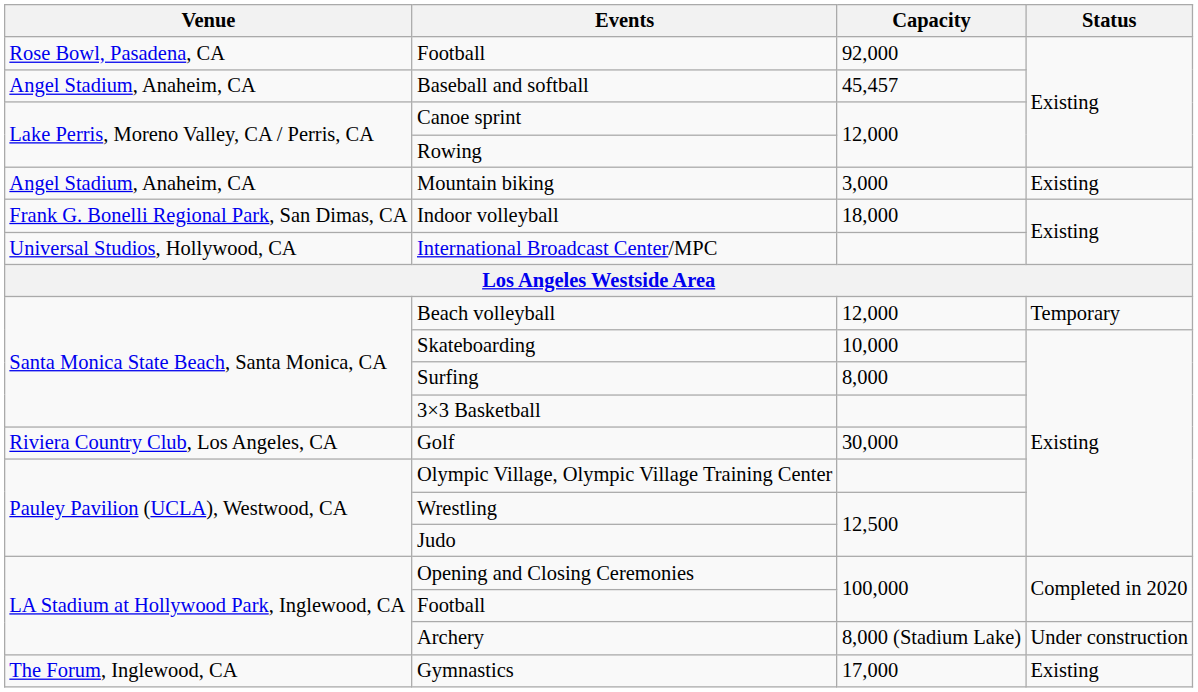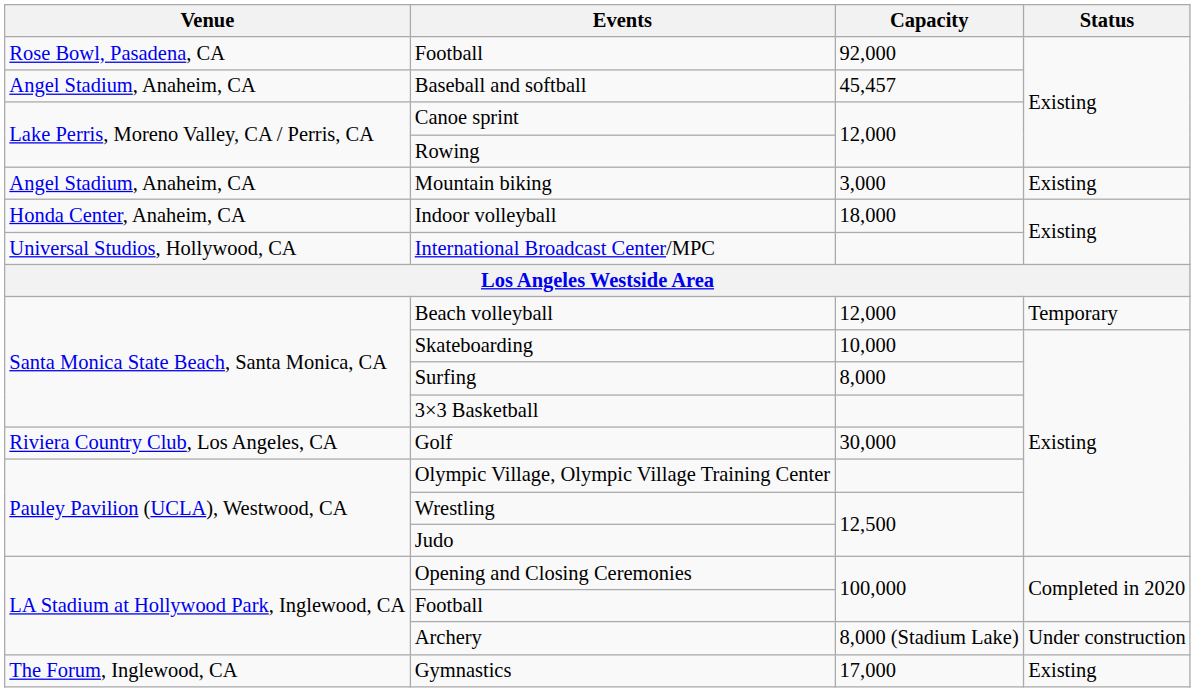 <table class="wikitable">
 <tr>
 <th>Venue</th>
 <th>Events</th>
 <th>Capacity</th>
 <th>Status</th>
 </tr>
 <tr>
 <td rowspan="1"><a href='#'>Rose Bowl, Pasadena</a>, CA</td>
 <td>Football</td>
 <td>92,000</td>
 <td rowspan=4>Existing</td>
 </tr>
 <tr>
 <td rowspan="1"><a href='#'>Angel Stadium</a>, Anaheim, CA</td>
 <td>Baseball and softball</td>
 <td>45,457</td>
 </tr>
 <tr>
 <td rowspan="2"><a href='#'>Lake Perris</a>, Moreno Valley, CA / Perris, CA</td>
 <td>Canoe sprint</td>
 <td rowspan=2>12,000</td>
 </tr>
 <tr>
 <td>Rowing</td>
 </tr>
 <tr>
 <td rowspan="1"><a href='#'>Angel Stadium</a>, Anaheim, CA</td>
 <td>Mountain biking</td>
 <td>3,000</td>
 <td>Existing</td>
 </tr>
 <tr>
-<td rowspan="1"><a href='#'>Frank G. Bonelli Regional Park</a>, San Dimas, CA</td>
+<td rowspan="1"><a href='#'>Honda Center</a>, Anaheim, CA</td>
 <td>Indoor volleyball</td>
 <td>18,000</td>
 <td rowspan=2>Existing</td>
 </tr>
 <tr>
 <td rowspan="1"><a href='#'>Universal Studios</a>, Hollywood, CA</td>
 <td><a href='#'>International Broadcast Center</a>/MPC</td>
 </tr>
 <tr>
 <th colspan=4><a href='#'>Los Angeles Westside Area</a></th>
 </tr>
 <tr>
 <td rowspan="4"><a href='#'>Santa Monica State Beach</a>, Santa Monica, CA</td>
 <td>Beach volleyball</td>
 <td>12,000</td>
 <td>Temporary</td>
 </tr>
 <tr>
 <td>Skateboarding</td>
 <td>10,000</td>
 <td rowspan=7>Existing</td>
 </tr>
 <tr>
 <td>Surfing</td>
 <td>8,000</td>
 </tr>
 <tr>
 <td>3×3 Basketball</td>
 </tr>
 <tr>
 <td rowspan="1"><a href='#'>Riviera Country Club</a>, Los Angeles, CA</td>
 <td>Golf</td>
 <td>30,000</td>
 </tr>
 <tr>
 <td rowspan="3"><a href='#'>Pauley Pavilion</a> (<a href='#'>UCLA</a>), Westwood, CA</td>
 <td>Olympic Village, Olympic Village Training Center</td>
 </tr>
 <tr>
 <td>Wrestling</td>
 <td rowspan=2>12,500</td>
 </tr>
 <tr>
 <td>Judo</td>
 </tr>
 <tr>
 <td rowspan="3"><a href='#'>LA Stadium at Hollywood Park</a>, Inglewood, CA</td>
 <td>Opening and Closing Ceremonies</td>
 <td rowspan=2>100,000</td>
 <td rowspan=2>Completed in 2020</td>
 </tr>
 <tr>
 <td>Football</td>
 </tr>
 <tr>
 <td>Archery</td>
 <td>8,000 (Stadium Lake)</td>
 <td>Under construction</td>
 </tr>
 <tr>
 <td rowspan="1"><a href='#'>The Forum</a>, Inglewood, CA</td>
 <td>Gymnastics</td>
 <td>17,000</td>
 <td>Existing</td>
 </tr>
 </table>
